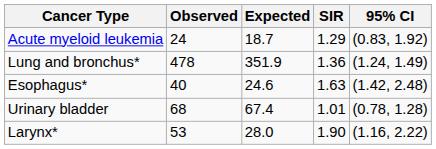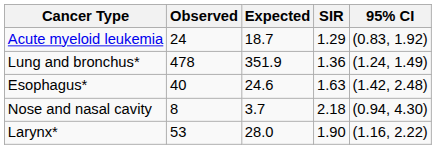 <table class="wikitable">
 <tr>
 <th>Cancer Type</th>
 <th>Observed</th>
 <th>Expected</th>
 <th>SIR</th>
 <th>95% CI</th>
 </tr>
 <tr>
 <td><a href='#'>Acute myeloid leukemia</a></td>
 <td>24</td>
 <td>18.7</td>
 <td>1.29</td>
 <td>(0.83, 1.92)</td>
 </tr>
 <tr>
 <td>Lung and bronchus*</td>
 <td>478</td>
 <td>351.9</td>
 <td>1.36</td>
 <td>(1.24, 1.49)</td>
 </tr>
 <tr>
 <td>Esophagus*</td>
 <td>40</td>
 <td>24.6</td>
 <td>1.63</td>
 <td>(1.42, 2.48)</td>
 </tr>
 <tr>
-<td>Urinary bladder</td>
-<td>68</td>
-<td>67.4</td>
-<td>1.01</td>
-<td>(0.78, 1.28)</td>
+<td>Nose and nasal cavity</td>
+<td>8</td>
+<td>3.7</td>
+<td>2.18</td>
+<td>(0.94, 4.30)</td>
 </tr>
 <tr>
 <td>Larynx*</td>
 <td>53</td>
 <td>28.0</td>
 <td>1.90</td>
 <td>(1.16, 2.22)</td>
 </tr>
 </table>
